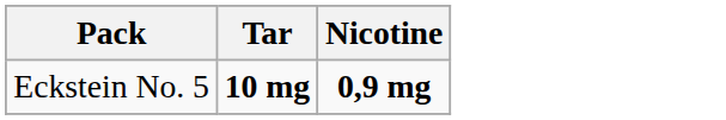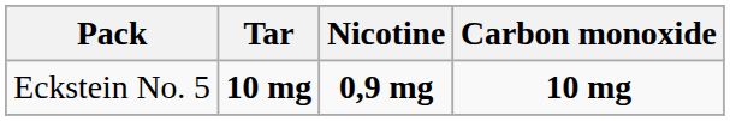 <table class="wikitable" style="font-size: 95%;text-align:center">
 <tr>
 <th>Pack</th>
 <th>Tar</th>
 <th>Nicotine</th>
+<th>Carbon monoxide</th>
 </tr>
 <tr>
 <td>Eckstein No. 5</td>
 <td><strong>10 mg</strong></td>
 <td><strong>0,9 mg</strong></td>
+<td><strong>10 mg</strong></td>
 </tr>
 </table>
